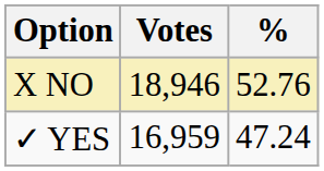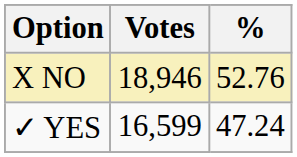 <table class="wikitable">
 <tr>
 <th>Option</th>
 <th>Votes</th>
 <th>%</th>
 </tr>
 <tr>
 <td style=background:#f8f1bd>X NO</td>
 <td style=background:#f8f1bd>18,946</td>
 <td style=background:#f8f1bd>52.76</td>
 </tr>
 <tr>
 <td>✓ YES</td>
-<td>16,959</td>
+<td>16,599</td>
 <td>47.24</td>
 </tr>
 </table>
